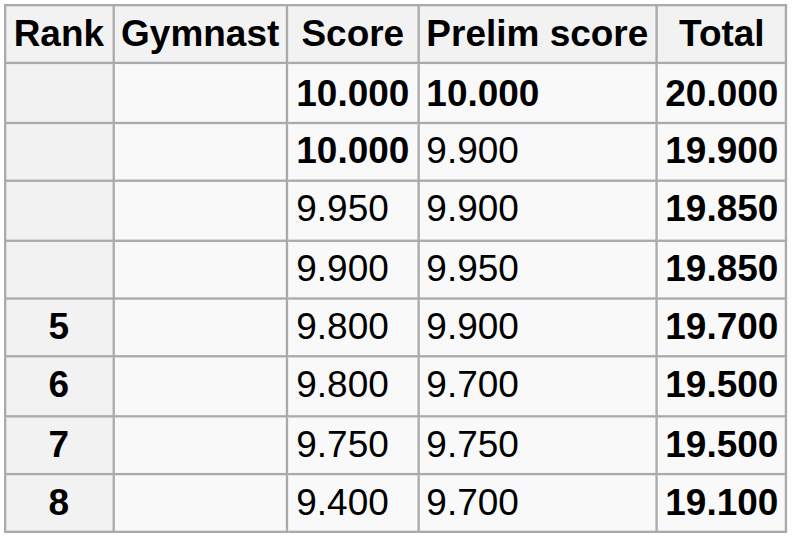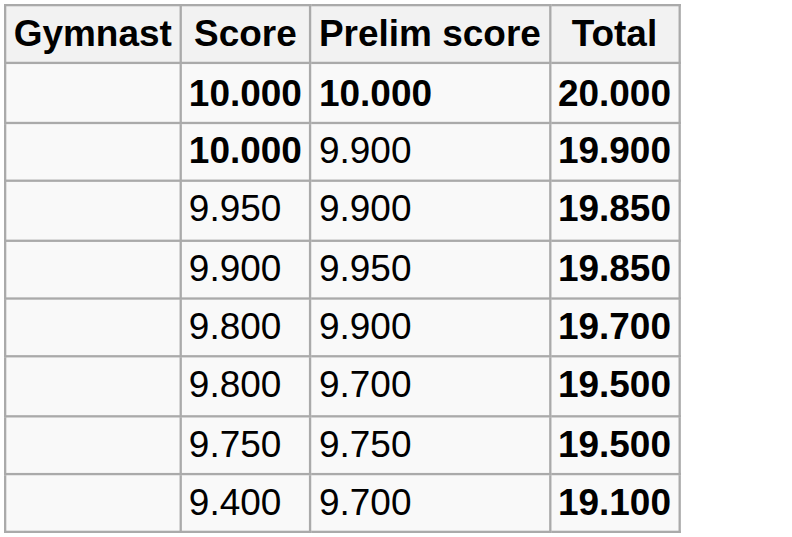 <table class="wikitable sortable">
 <tr>
-<th scope="col">Rank</th>
 <th scope="col">Gymnast</th>
 <th scope="col">Score</th>
 <th scope="col">Prelim score</th>
 <th scope="col">Total</th>
 </tr>
 <tr>
-<th scope="row"></th>
 <td></td>
 <td><strong>10.000</strong></td>
 <td><strong>10.000</strong></td>
 <td><strong>20.000</strong></td>
 </tr>
 <tr>
-<th scope="row"></th>
 <td></td>
 <td><strong>10.000</strong></td>
 <td>9.900</td>
 <td><strong>19.900</strong></td>
 </tr>
 <tr>
-<th scope="row"></th>
 <td></td>
 <td>9.950</td>
 <td>9.900</td>
 <td><strong>19.850</strong></td>
 </tr>
 <tr>
-<th scope="row"></th>
 <td></td>
 <td>9.900</td>
 <td>9.950</td>
 <td><strong>19.850</strong></td>
 </tr>
 <tr>
-<th scope="row">5</th>
 <td></td>
 <td>9.800</td>
 <td>9.900</td>
 <td><strong>19.700</strong></td>
 </tr>
 <tr>
-<th scope="row">6</th>
 <td></td>
 <td>9.800</td>
 <td>9.700</td>
 <td><strong>19.500</strong></td>
 </tr>
 <tr>
-<th scope="row">7</th>
 <td></td>
 <td>9.750</td>
 <td>9.750</td>
 <td><strong>19.500</strong></td>
 </tr>
 <tr>
-<th scope="row">8</th>
 <td></td>
 <td>9.400</td>
 <td>9.700</td>
 <td><strong>19.100</strong></td>
 </tr>
 </table>
